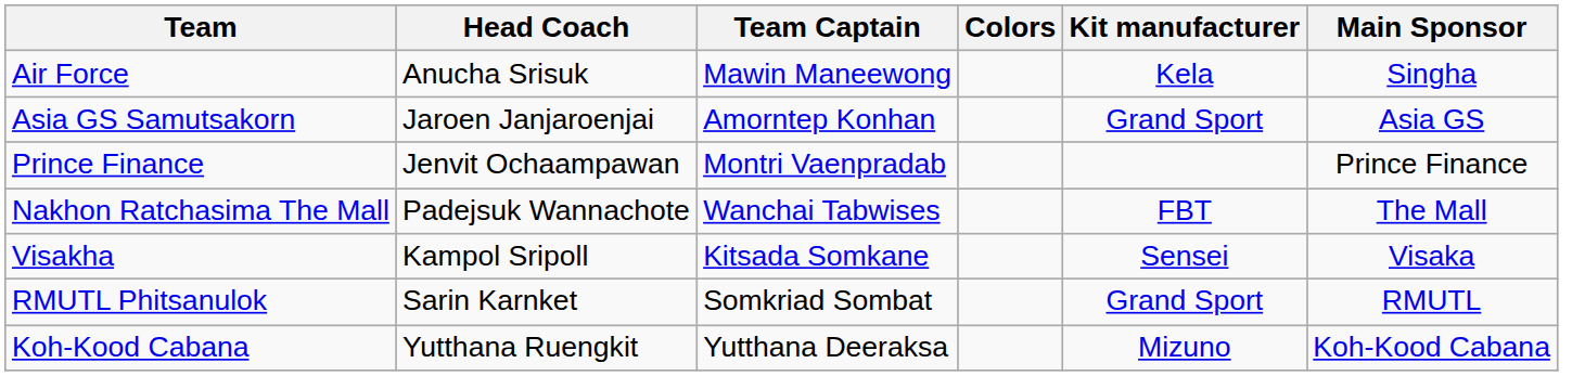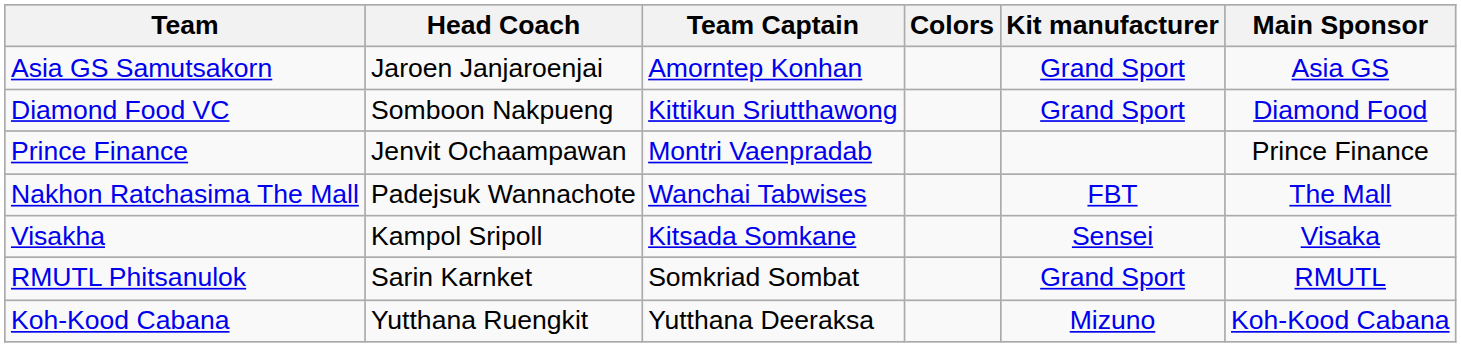 <table class="wikitable sortable">
 <tr>
 <th>Team</th>
 <th>Head Coach</th>
 <th>Team Captain</th>
 <th>Colors</th>
 <th>Kit manufacturer</th>
 <th>Main Sponsor</th>
 </tr>
 <tr>
-<td><a href='#'>Air Force</a></td>
-<td> Anucha Srisuk</td>
-<td> <a href='#'>Mawin Maneewong</a></td>
-<td align=center> </td>
-<td align=center><a href='#'>Kela</a></td>
-<td align=center><a href='#'>Singha</a></td>
-</tr>
-<tr>
 <td><a href='#'>Asia GS Samutsakorn</a></td>
 <td> Jaroen Janjaroenjai</td>
 <td> <a href='#'>Amorntep Konhan</a></td>
 <td align=center> </td>
 <td align=center><a href='#'>Grand Sport</a></td>
 <td align=center><a href='#'>Asia GS</a></td>
+</tr>
+<tr>
+<td><a href='#'>Diamond Food VC</a></td>
+<td> Somboon Nakpueng</td>
+<td> <a href='#'>Kittikun Sriutthawong</a></td>
+<td align=center> </td>
+<td align=center><a href='#'>Grand Sport</a></td>
+<td align=center><a href='#'>Diamond Food</a></td>
 </tr>
 <tr>
 <td><a href='#'>Prince Finance</a></td>
 <td> Jenvit Ochaampawan</td>
 <td> <a href='#'>Montri Vaenpradab</a></td>
 <td align=center></td>
 <td align=center></td>
 <td align=center>Prince Finance</td>
 </tr>
 <tr>
 <td><a href='#'>Nakhon Ratchasima The Mall</a></td>
 <td> Padejsuk Wannachote</td>
 <td> <a href='#'>Wanchai Tabwises</a></td>
 <td align=center> </td>
 <td align=center><a href='#'>FBT</a></td>
 <td align=center><a href='#'>The Mall</a></td>
 </tr>
 <tr>
 <td><a href='#'>Visakha</a></td>
 <td> Kampol Sripoll</td>
 <td> <a href='#'>Kitsada Somkane</a></td>
 <td align=center> </td>
 <td align=center><a href='#'>Sensei</a></td>
 <td align=center><a href='#'>Visaka</a></td>
 </tr>
 <tr>
 <td><a href='#'>RMUTL Phitsanulok</a></td>
 <td>  Sarin Karnket</td>
 <td> Somkriad Sombat</td>
 <td align=center> </td>
 <td align=center><a href='#'>Grand Sport</a></td>
 <td align=center><a href='#'>RMUTL</a></td>
 </tr>
 <tr>
 <td><a href='#'>Koh-Kood Cabana</a></td>
 <td> Yutthana Ruengkit</td>
 <td> Yutthana Deeraksa</td>
 <td align=center> </td>
 <td align=center><a href='#'>Mizuno</a></td>
 <td align=center><a href='#'>Koh-Kood Cabana</a></td>
 </tr>
 </table>
